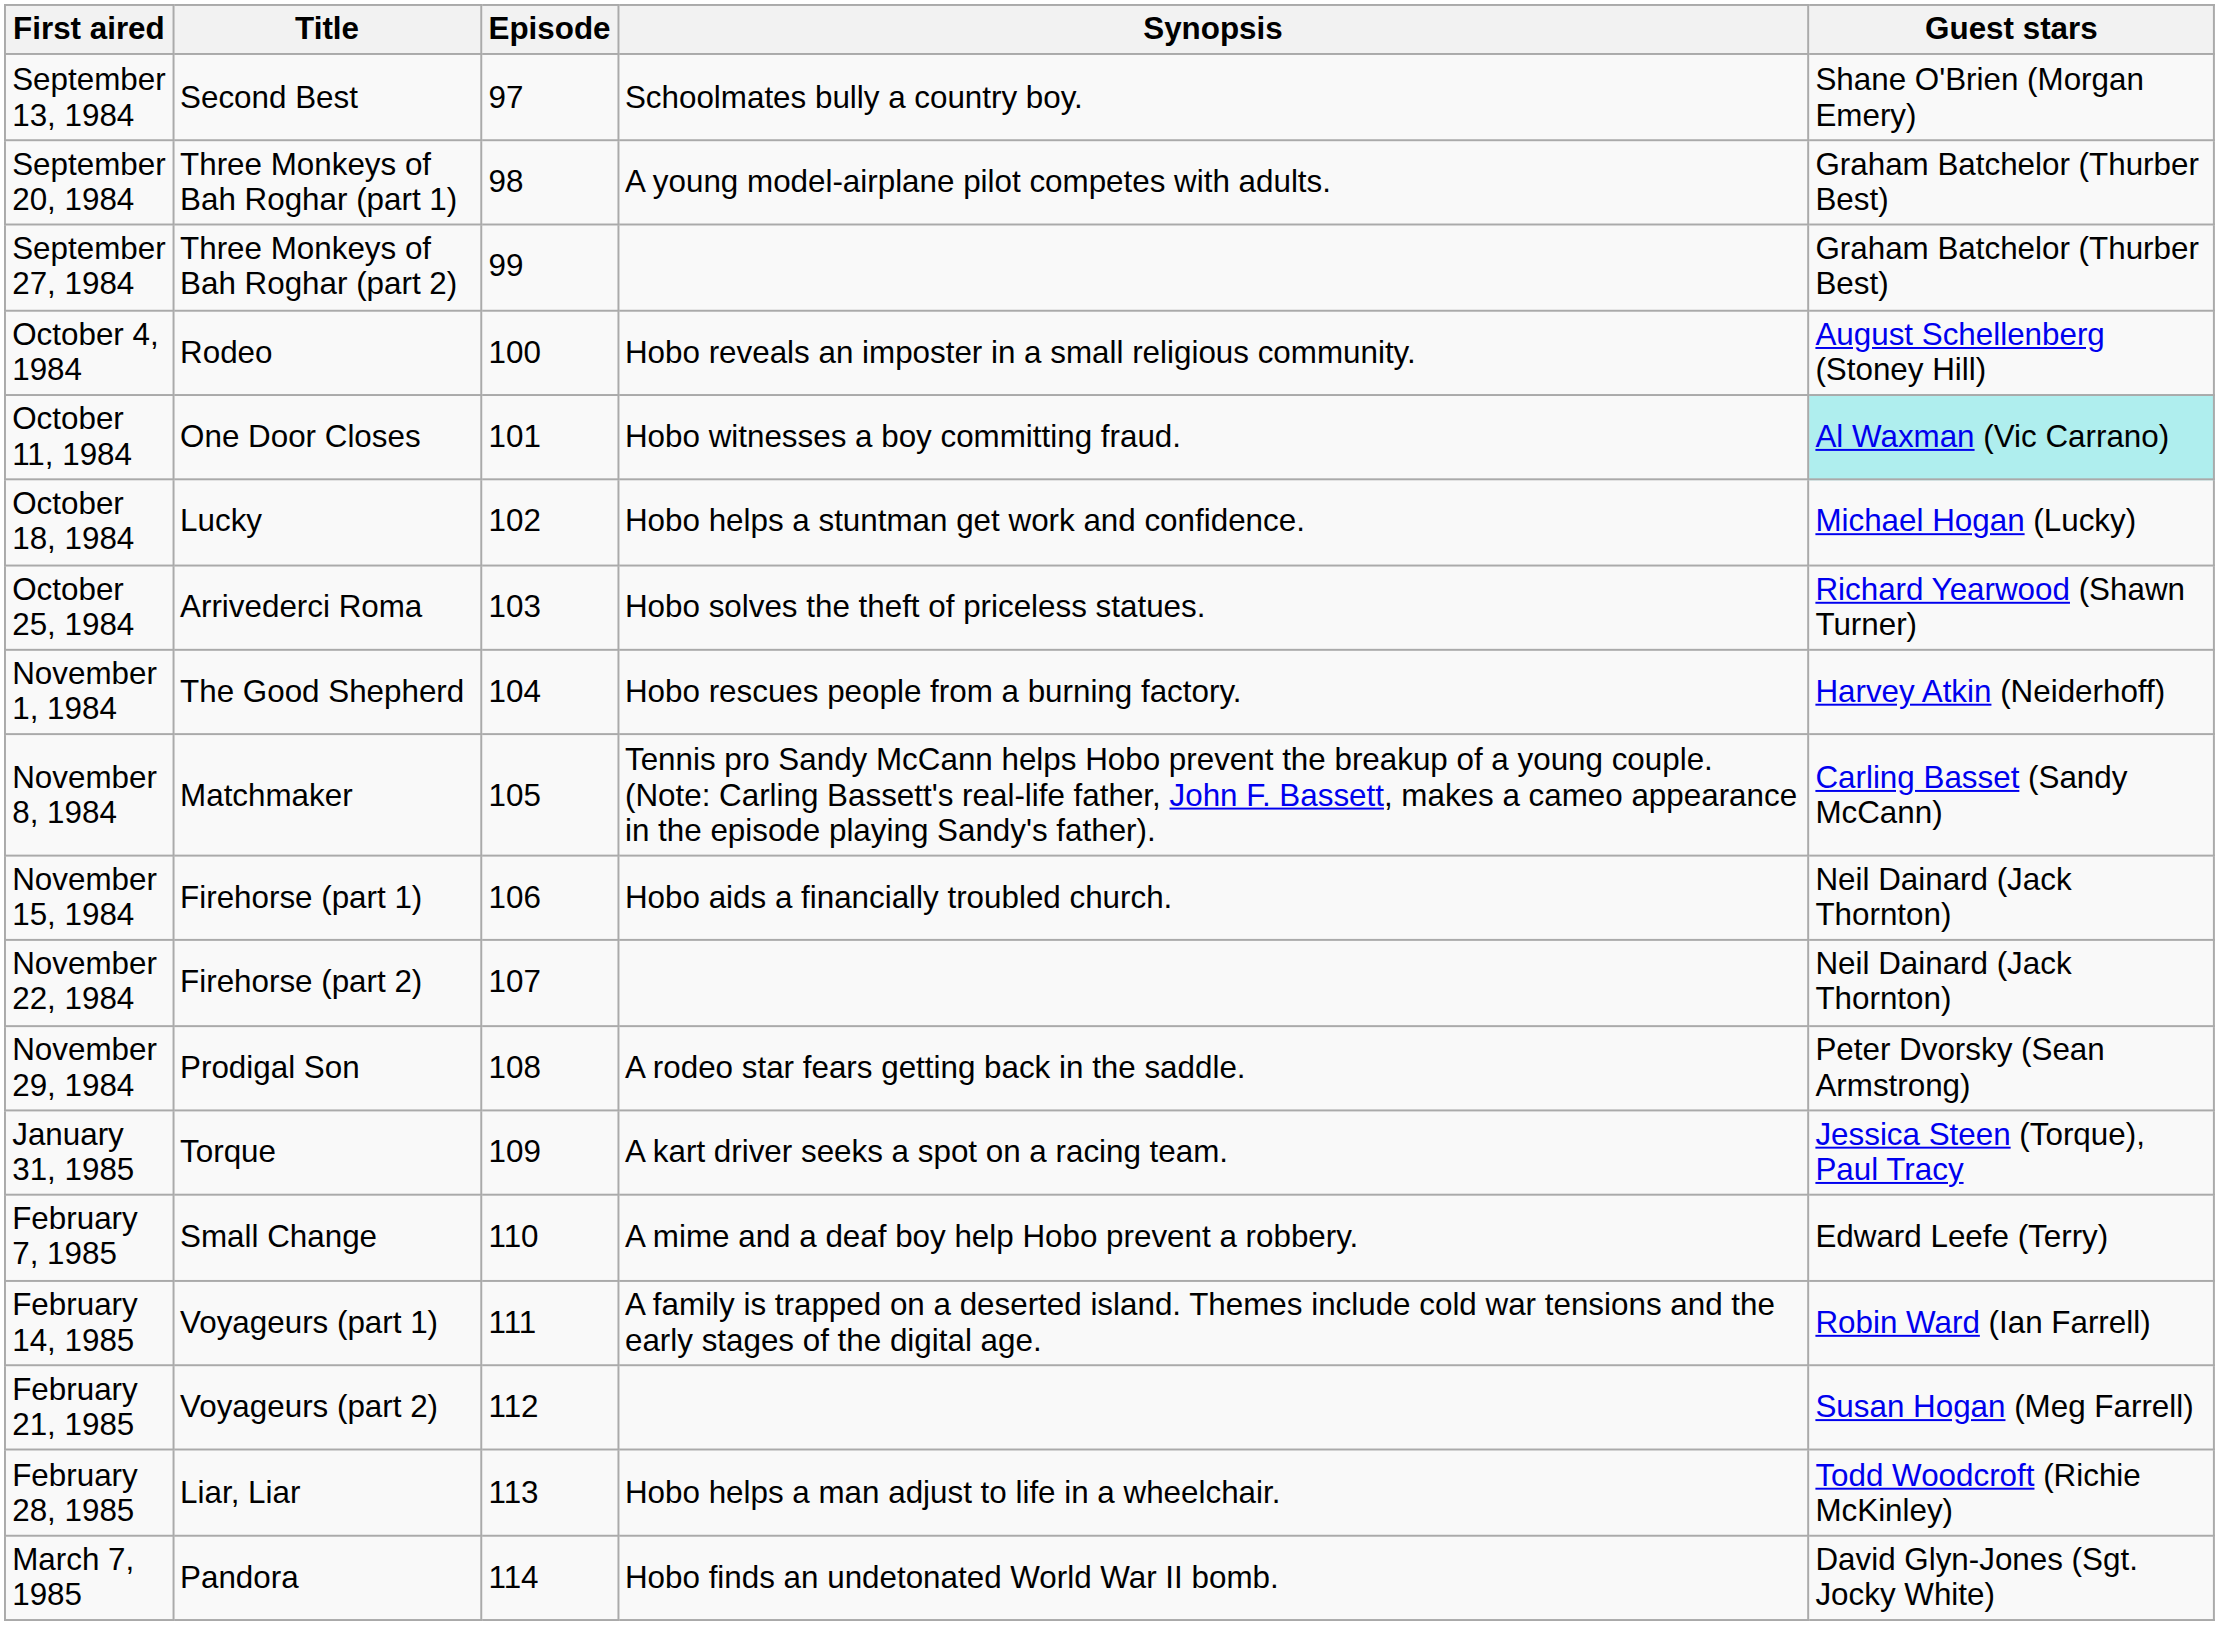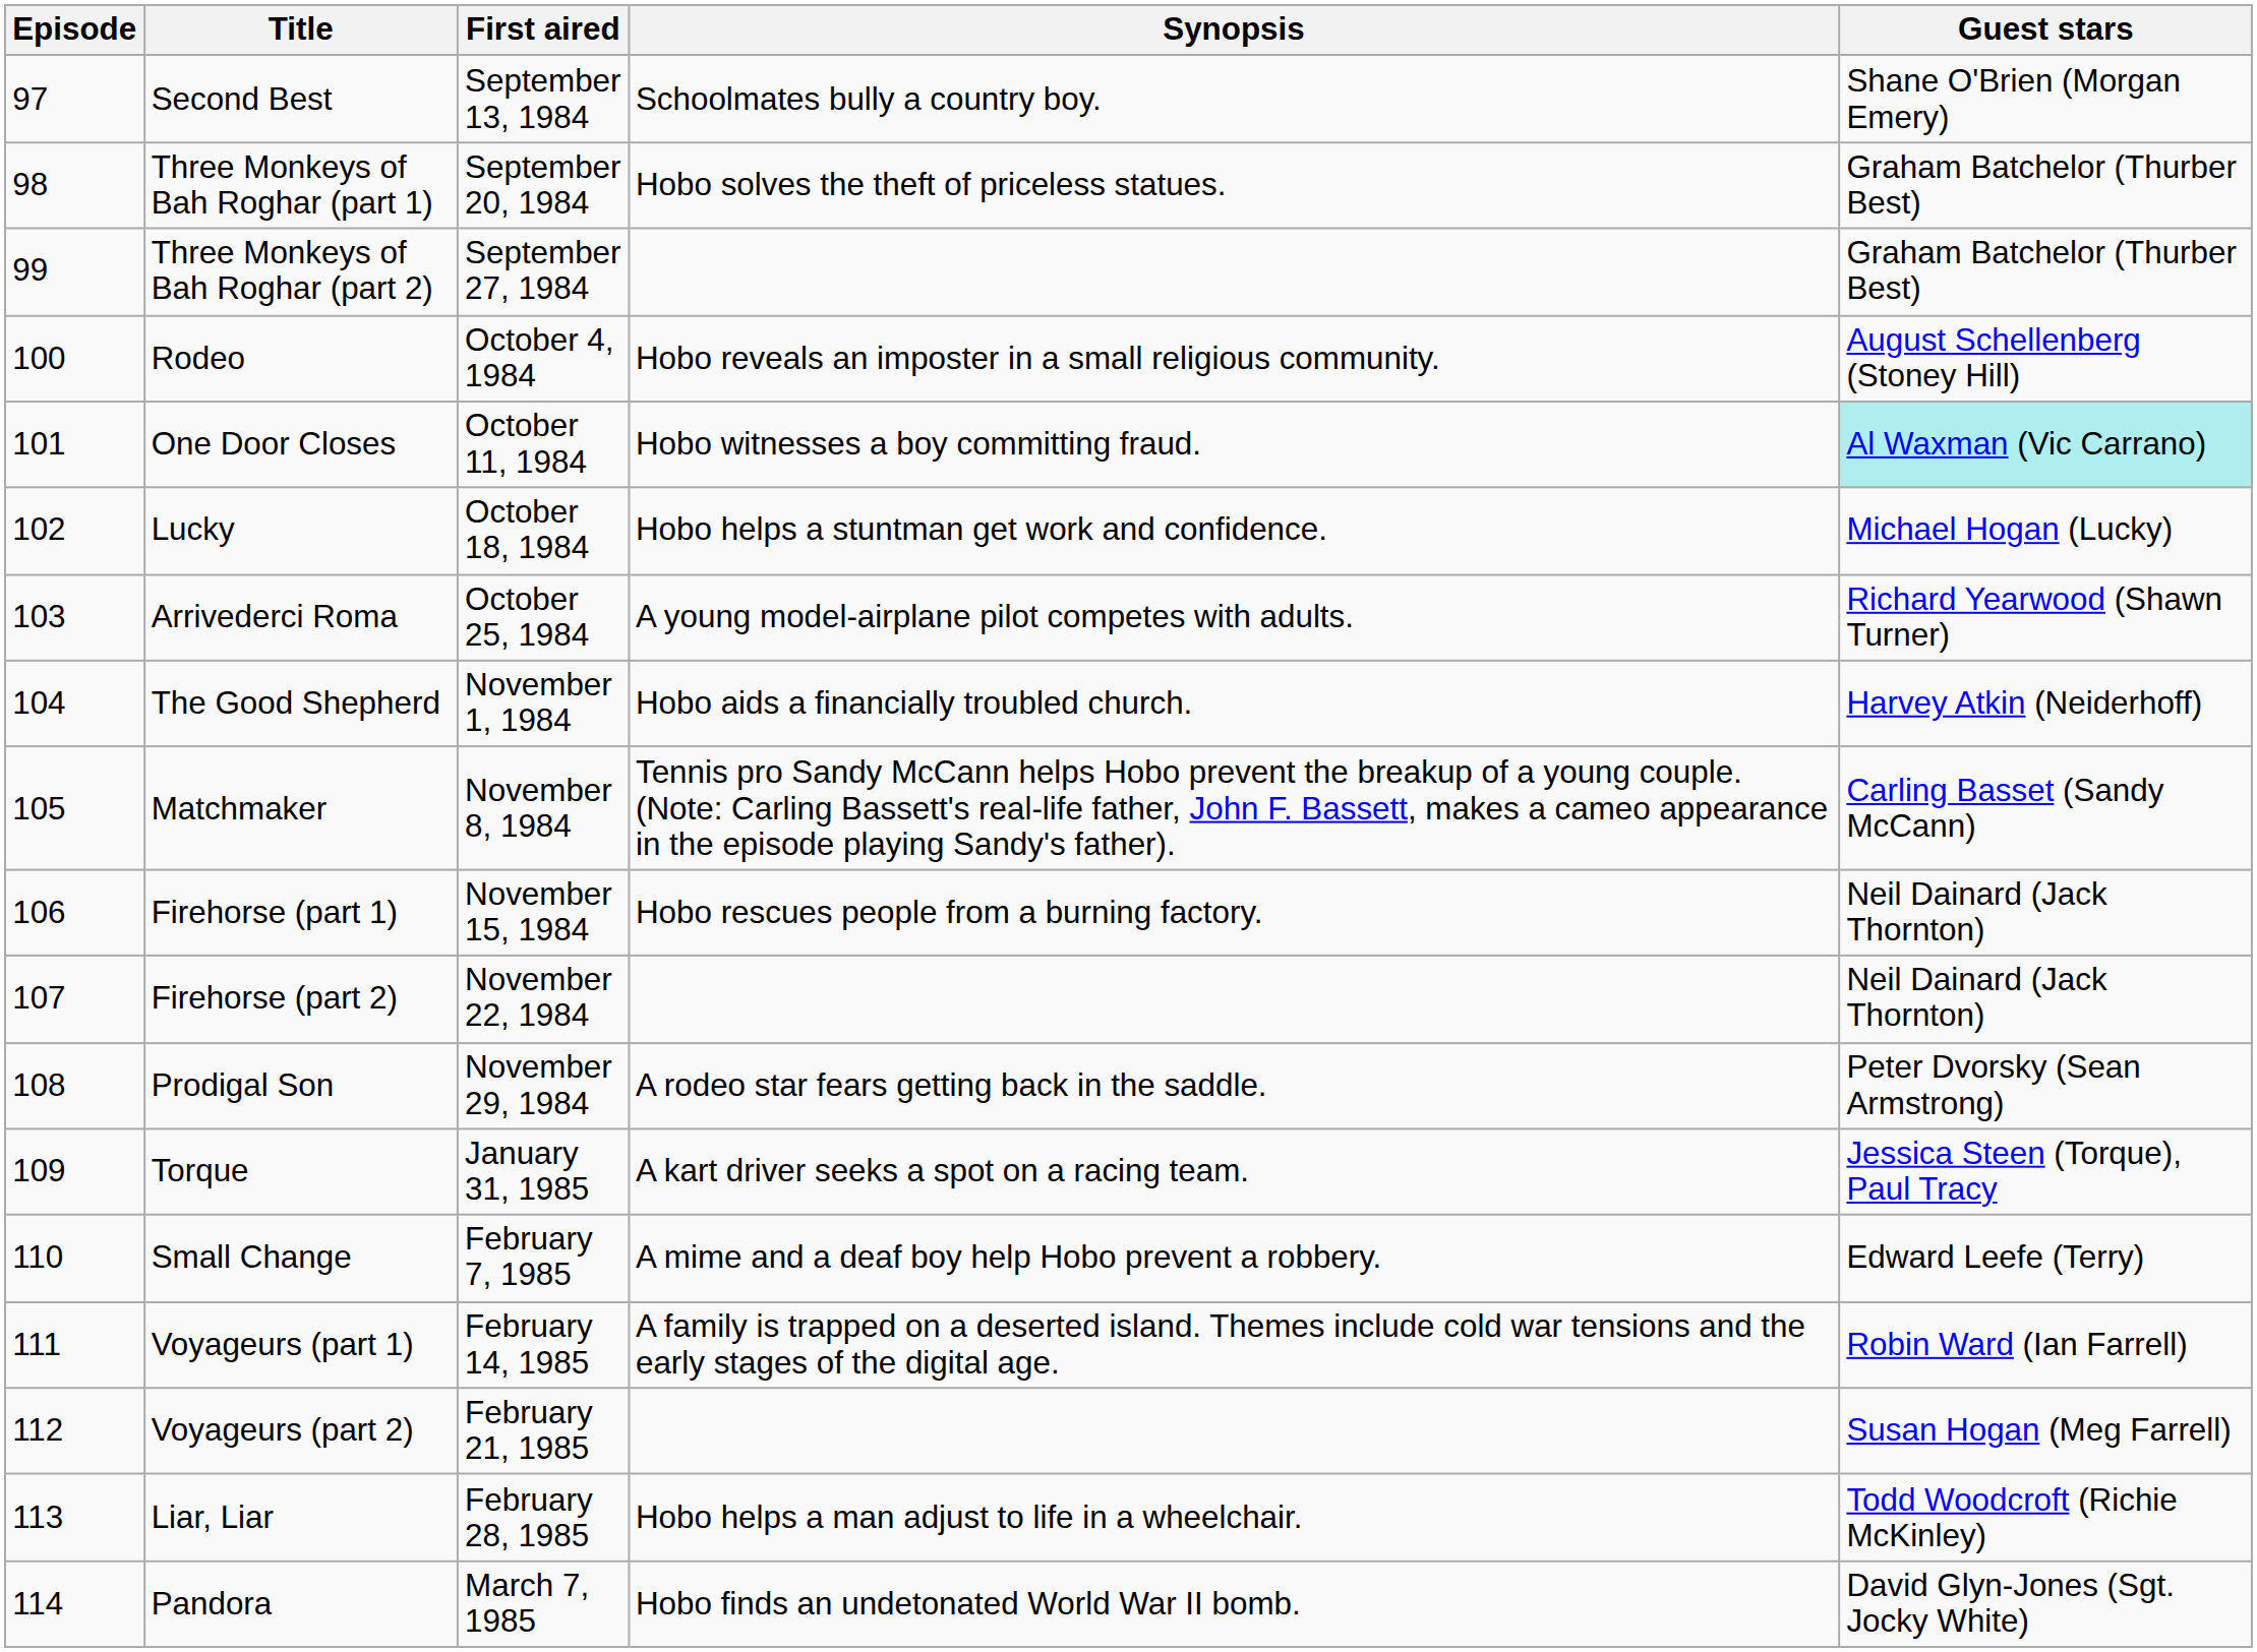 <table class="wikitable">
 <tr>
+<th scope="col" style="width:50px;">Episode</th>
+<th scope="col" style="width:150px;">Title</th>
 <th scope="col" style="width:50px;">First aired</th>
-<th scope="col" style="width:150px;">Title</th>
-<th scope="col" style="width:50px;">Episode</th>
 <th scope="col" style="width:600px;">Synopsis</th>
 <th scope="col" style="width:200px;">Guest stars</th>
 </tr>
 <tr>
+<td>97</td>
+<td>Second Best</td>
 <td>September 13, 1984</td>
-<td>Second Best</td>
-<td>97</td>
 <td>Schoolmates bully a country boy.</td>
 <td>Shane O'Brien (Morgan Emery)</td>
 </tr>
 <tr>
+<td>98</td>
+<td>Three Monkeys of Bah Roghar (part 1)</td>
 <td>September 20, 1984</td>
-<td>Three Monkeys of Bah Roghar (part 1)</td>
-<td>98</td>
-<td>A young model-airplane pilot competes with adults.</td>
+<td>Hobo solves the theft of priceless statues.</td>
 <td>Graham Batchelor (Thurber Best)</td>
 </tr>
 <tr>
+<td>99</td>
+<td>Three Monkeys of Bah Roghar (part 2)</td>
 <td>September 27, 1984</td>
-<td>Three Monkeys of Bah Roghar (part 2)</td>
-<td>99</td>
 <td></td>
 <td>Graham Batchelor (Thurber Best)</td>
 </tr>
 <tr>
+<td>100</td>
+<td>Rodeo</td>
 <td>October 4, 1984</td>
-<td>Rodeo</td>
-<td>100</td>
 <td>Hobo reveals an imposter in a small religious community.</td>
 <td><a href='#'>August Schellenberg</a> (Stoney Hill)</td>
 </tr>
 <tr>
+<td>101</td>
+<td>One Door Closes</td>
 <td>October 11, 1984</td>
-<td>One Door Closes</td>
-<td>101</td>
 <td>Hobo witnesses a boy committing fraud.</td>
 <td style="background: paleturquoise;"><a href='#'>Al Waxman</a> (Vic Carrano)</td>
 </tr>
 <tr>
+<td>102</td>
+<td>Lucky</td>
 <td>October 18, 1984</td>
-<td>Lucky</td>
-<td>102</td>
 <td>Hobo helps a stuntman get work and confidence.</td>
 <td><a href='#'>Michael Hogan</a> (Lucky)</td>
 </tr>
 <tr>
+<td>103</td>
+<td>Arrivederci Roma</td>
 <td>October 25, 1984</td>
-<td>Arrivederci Roma</td>
-<td>103</td>
-<td>Hobo solves the theft of priceless statues.</td>
+<td>A young model-airplane pilot competes with adults.</td>
 <td><a href='#'>Richard Yearwood</a> (Shawn Turner)</td>
 </tr>
 <tr>
+<td>104</td>
+<td>The Good Shepherd</td>
 <td>November 1, 1984</td>
-<td>The Good Shepherd</td>
-<td>104</td>
-<td>Hobo rescues people from a burning factory.</td>
+<td>Hobo aids a financially troubled church.</td>
 <td><a href='#'>Harvey Atkin</a> (Neiderhoff)</td>
 </tr>
 <tr>
+<td>105</td>
+<td>Matchmaker</td>
 <td>November 8, 1984</td>
-<td>Matchmaker</td>
-<td>105</td>
 <td>Tennis pro Sandy McCann helps Hobo prevent the breakup of a young couple. (Note: Carling Bassett's real-life father, <a href='#'>John F. Bassett</a>, makes a cameo appearance in the episode playing Sandy's father).</td>
 <td><a href='#'>Carling Basset</a> (Sandy McCann)</td>
 </tr>
 <tr>
+<td>106</td>
+<td>Firehorse (part 1)</td>
 <td>November 15, 1984</td>
-<td>Firehorse (part 1)</td>
-<td>106</td>
-<td>Hobo aids a financially troubled church.</td>
+<td>Hobo rescues people from a burning factory.</td>
 <td>Neil Dainard (Jack Thornton)</td>
 </tr>
 <tr>
+<td>107</td>
+<td>Firehorse (part 2)</td>
 <td>November 22, 1984</td>
-<td>Firehorse (part 2)</td>
-<td>107</td>
 <td></td>
 <td>Neil Dainard (Jack Thornton)</td>
 </tr>
 <tr>
+<td>108</td>
+<td>Prodigal Son</td>
 <td>November 29, 1984</td>
-<td>Prodigal Son</td>
-<td>108</td>
 <td>A rodeo star fears getting back in the saddle.</td>
 <td>Peter Dvorsky (Sean Armstrong)</td>
 </tr>
 <tr>
+<td>109</td>
+<td>Torque</td>
 <td>January 31, 1985</td>
-<td>Torque</td>
-<td>109</td>
 <td>A kart driver seeks a spot on a racing team.</td>
 <td><a href='#'>Jessica Steen</a> (Torque),  <a href='#'>Paul Tracy</a></td>
 </tr>
 <tr>
+<td>110</td>
+<td>Small Change</td>
 <td>February 7, 1985</td>
-<td>Small Change</td>
-<td>110</td>
 <td>A mime and a deaf boy help Hobo prevent a robbery.</td>
 <td>Edward Leefe (Terry)</td>
 </tr>
 <tr>
+<td>111</td>
+<td>Voyageurs (part 1)</td>
 <td>February 14, 1985</td>
-<td>Voyageurs (part 1)</td>
-<td>111</td>
 <td>A family is trapped on a deserted island. Themes include cold war tensions and the early stages of the digital age.</td>
 <td><a href='#'>Robin Ward</a> (Ian Farrell)</td>
 </tr>
 <tr>
+<td>112</td>
+<td>Voyageurs (part 2)</td>
 <td>February 21, 1985</td>
-<td>Voyageurs (part 2)</td>
-<td>112</td>
 <td></td>
 <td><a href='#'>Susan Hogan</a> (Meg Farrell)</td>
 </tr>
 <tr>
+<td>113</td>
+<td>Liar, Liar</td>
 <td>February 28, 1985</td>
-<td>Liar, Liar</td>
-<td>113</td>
 <td>Hobo helps a man adjust to life in a wheelchair.</td>
 <td><a href='#'>Todd Woodcroft</a> (Richie McKinley)</td>
 </tr>
 <tr>
+<td>114</td>
+<td>Pandora</td>
 <td>March 7, 1985</td>
-<td>Pandora</td>
-<td>114</td>
 <td>Hobo finds an undetonated World War II bomb.</td>
 <td>David Glyn-Jones (Sgt. Jocky White)</td>
 </tr>
 </table>
